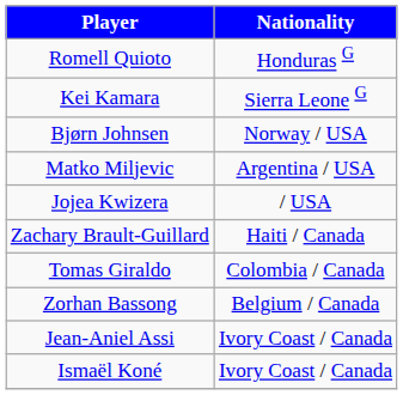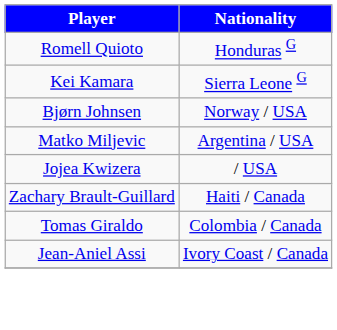 <table class="wikitable" style="text-align:center; margin-left:1em; font-size:85%;">
 <tr>
 <th style="background:#00f; color:white; text-align:center;">Player</th>
 <th style="background:#00f; color:white; text-align:center;">Nationality</th>
 </tr>
 <tr>
 <td><a href='#'>Romell Quioto</a></td>
 <td> <a href='#'>Honduras</a> <sup><a href='#'>G</a></sup></td>
 </tr>
 <tr>
 <td><a href='#'>Kei Kamara</a></td>
 <td> <a href='#'>Sierra Leone</a> <sup><a href='#'>G</a></sup></td>
 </tr>
 <tr>
 <td><a href='#'>Bjørn Johnsen</a></td>
 <td> <a href='#'>Norway</a> /  <a href='#'>USA</a></td>
 </tr>
 <tr>
 <td><a href='#'>Matko Miljevic</a></td>
 <td> <a href='#'>Argentina</a> /  <a href='#'>USA</a></td>
 </tr>
 <tr>
 <td><a href='#'>Jojea Kwizera</a></td>
 <td> /  <a href='#'>USA</a></td>
 </tr>
 <tr>
 <td><a href='#'>Zachary Brault-Guillard</a></td>
 <td> <a href='#'>Haiti</a> /  <a href='#'>Canada</a></td>
 </tr>
 <tr>
 <td><a href='#'>Tomas Giraldo</a></td>
 <td> <a href='#'>Colombia</a> /  <a href='#'>Canada</a></td>
 </tr>
 <tr>
-<td><a href='#'>Zorhan Bassong</a></td>
-<td> <a href='#'>Belgium</a> /  <a href='#'>Canada</a></td>
-</tr>
-<tr>
 <td><a href='#'>Jean-Aniel Assi</a></td>
-<td> <a href='#'>Ivory Coast</a> /  <a href='#'>Canada</a></td>
-</tr>
-<tr>
-<td><a href='#'>Ismaël Koné</a></td>
 <td> <a href='#'>Ivory Coast</a> /  <a href='#'>Canada</a></td>
 </tr>
 <tr>
 </tr>
 </table>
